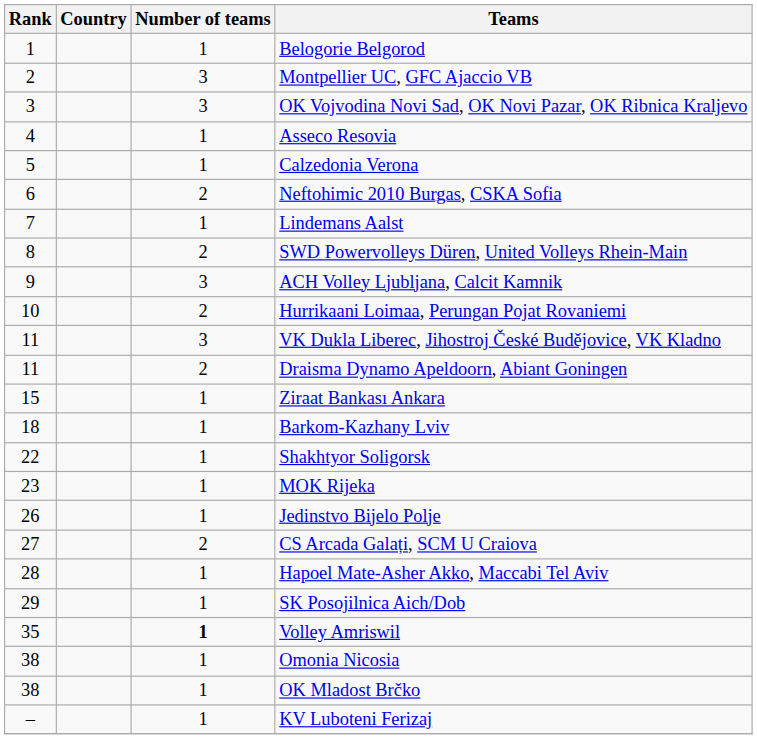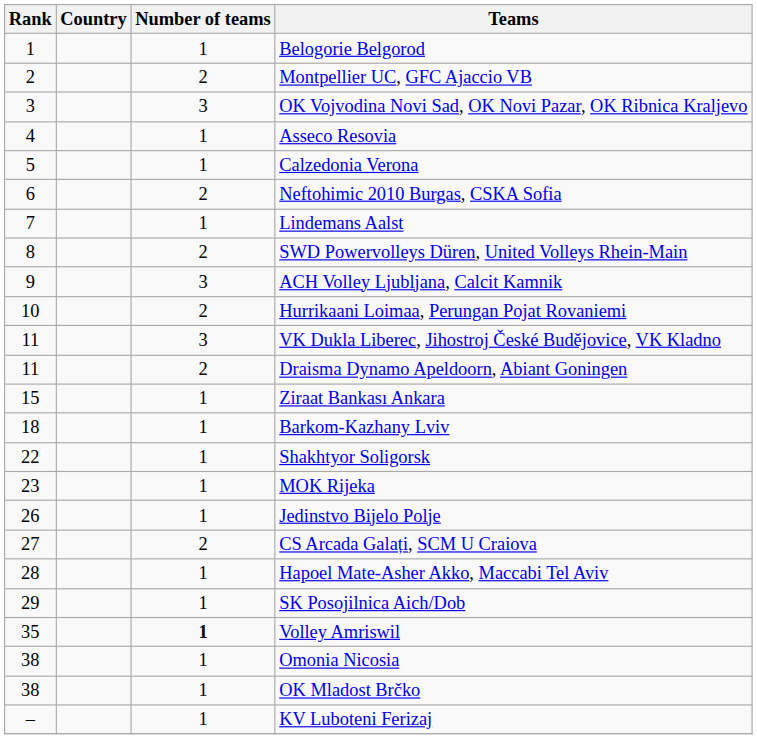 <table class="wikitable" style="text-align:left">
 <tr>
 <th>Rank</th>
 <th>Country</th>
 <th>Number of teams</th>
 <th>Teams</th>
 </tr>
 <tr>
 <td align="center">1</td>
 <td></td>
 <td align="center">1</td>
 <td><a href='#'>Belogorie Belgorod</a></td>
 </tr>
 <tr>
 <td align="center">2</td>
 <td></td>
-<td align="center">3</td>
+<td align="center">2</td>
 <td><a href='#'>Montpellier UC</a>, <a href='#'>GFC Ajaccio VB</a></td>
 </tr>
 <tr>
 <td align="center">3</td>
 <td></td>
 <td align="center">3</td>
 <td><a href='#'>OK Vojvodina Novi Sad</a>, <a href='#'>OK Novi Pazar</a>, <a href='#'>OK Ribnica Kraljevo</a></td>
 </tr>
 <tr>
 <td align="center">4</td>
 <td></td>
 <td align="center">1</td>
 <td><a href='#'>Asseco Resovia</a></td>
 </tr>
 <tr>
 <td align="center">5</td>
 <td></td>
 <td align="center">1</td>
 <td><a href='#'>Calzedonia Verona</a></td>
 </tr>
 <tr>
 <td align="center">6</td>
 <td></td>
 <td align="center">2</td>
 <td><a href='#'>Neftohimic 2010 Burgas</a>, <a href='#'>CSKA Sofia</a></td>
 </tr>
 <tr>
 <td align="center">7</td>
 <td></td>
 <td align="center">1</td>
 <td><a href='#'>Lindemans Aalst</a></td>
 </tr>
 <tr>
 <td align="center">8</td>
 <td></td>
 <td align="center">2</td>
 <td><a href='#'>SWD Powervolleys Düren</a>, <a href='#'>United Volleys Rhein-Main</a></td>
 </tr>
 <tr>
 <td align="center">9</td>
 <td></td>
 <td align="center">3</td>
 <td><a href='#'>ACH Volley Ljubljana</a>, <a href='#'>Calcit Kamnik</a></td>
 </tr>
 <tr>
 <td align="center">10</td>
 <td></td>
 <td align="center">2</td>
 <td><a href='#'>Hurrikaani Loimaa</a>, <a href='#'>Perungan Pojat Rovaniemi</a></td>
 </tr>
 <tr>
 <td align="center">11</td>
 <td></td>
 <td align="center">3</td>
 <td><a href='#'>VK Dukla Liberec</a>, <a href='#'>Jihostroj České Budějovice</a>, <a href='#'>VK Kladno</a></td>
 </tr>
 <tr>
 <td align="center">11</td>
 <td></td>
 <td align="center">2</td>
 <td><a href='#'>Draisma Dynamo Apeldoorn</a>, <a href='#'>Abiant Goningen</a></td>
 </tr>
 <tr>
 <td align="center">15</td>
 <td></td>
 <td align="center">1</td>
 <td><a href='#'>Ziraat Bankası Ankara</a></td>
 </tr>
 <tr>
 <td align="center">18</td>
 <td></td>
 <td align="center">1</td>
 <td><a href='#'>Barkom-Kazhany Lviv</a></td>
 </tr>
 <tr>
 <td align="center">22</td>
 <td></td>
 <td align="center">1</td>
 <td><a href='#'>Shakhtyor Soligorsk</a></td>
 </tr>
 <tr>
 <td align="center">23</td>
 <td></td>
 <td align="center">1</td>
 <td><a href='#'>MOK Rijeka</a></td>
 </tr>
 <tr>
 <td align="center">26</td>
 <td></td>
 <td align="center">1</td>
 <td><a href='#'>Jedinstvo Bijelo Polje</a></td>
 </tr>
 <tr>
 <td align="center">27</td>
 <td></td>
 <td align="center">2</td>
 <td><a href='#'>CS Arcada Galați</a>, <a href='#'>SCM U Craiova</a></td>
 </tr>
 <tr>
 <td align="center">28</td>
 <td></td>
 <td align="center">1</td>
 <td><a href='#'>Hapoel Mate-Asher Akko</a>, <a href='#'>Maccabi Tel Aviv</a></td>
 </tr>
 <tr>
 <td align="center">29</td>
 <td></td>
 <td align="center">1</td>
 <td><a href='#'>SK Posojilnica Aich/Dob</a></td>
 </tr>
 <tr>
 <td align="center">35</td>
 <td></td>
 <td align="center"><strong>1</strong></td>
 <td><a href='#'>Volley Amriswil</a></td>
 </tr>
 <tr>
 <td align="center">38</td>
 <td></td>
 <td align="center">1</td>
 <td><a href='#'>Omonia Nicosia</a></td>
 </tr>
 <tr>
 <td align="center">38</td>
 <td></td>
 <td align="center">1</td>
 <td><a href='#'>OK Mladost Brčko</a></td>
 </tr>
 <tr>
 <td align="center">–</td>
 <td></td>
 <td align="center">1</td>
 <td><a href='#'>KV Luboteni Ferizaj</a></td>
 </tr>
 <tr>
 </tr>
 </table>
